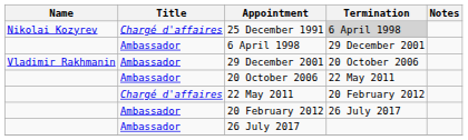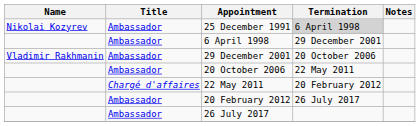 <table class="wikitable">
 <tr valign="middle">
 <th>Name</th>
 <th>Title</th>
 <th>Appointment</th>
 <th>Termination</th>
 <th>Notes</th>
 </tr>
 <tr>
 <td><a href='#'>Nikolai Kozyrev</a></td>
-<td><em><a href='#'>Chargé d'affaires</a></em></td>
+<td><a href='#'>Ambassador</a></td>
 <td>25 December 1991</td>
 <td style="background: lightgrey;">6 April 1998</td>
 <td></td>
 </tr>
 <tr>
 <td></td>
 <td><a href='#'>Ambassador</a></td>
 <td>6 April 1998</td>
 <td>29 December 2001</td>
 <td></td>
 </tr>
 <tr>
 <td><a href='#'>Vladimir Rakhmanin</a></td>
 <td><a href='#'>Ambassador</a></td>
 <td>29 December 2001</td>
 <td>20 October 2006</td>
 <td></td>
 </tr>
 <tr>
 <td></td>
 <td><a href='#'>Ambassador</a></td>
 <td>20 October 2006</td>
 <td>22 May 2011</td>
 <td></td>
 </tr>
 <tr>
 <td></td>
 <td><em><a href='#'>Chargé d'affaires</a></em></td>
 <td>22 May 2011</td>
 <td>20 February 2012</td>
 <td></td>
 </tr>
 <tr>
 <td></td>
 <td><a href='#'>Ambassador</a></td>
 <td>20 February 2012</td>
 <td>26 July 2017</td>
 <td></td>
 </tr>
 <tr>
 <td></td>
 <td><a href='#'>Ambassador</a></td>
 <td>26 July 2017</td>
 <td></td>
 <td></td>
 </tr>
 <tr>
 </tr>
 </table>
